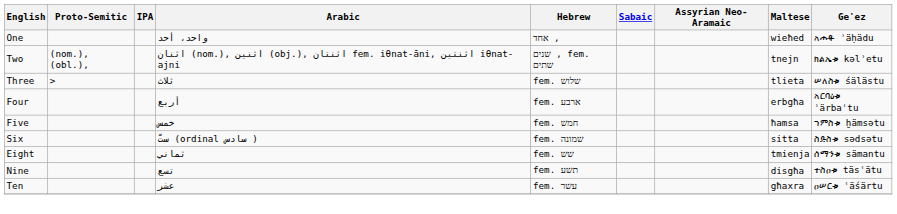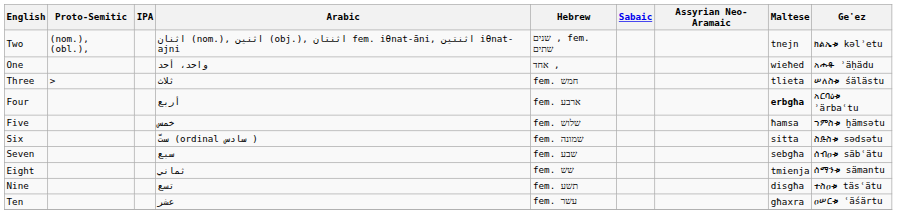 <table class="wikitable">
 <tr>
 <th>English</th>
 <th>Proto-Semitic</th>
 <th>IPA</th>
 <th>Arabic</th>
 <th>Hebrew</th>
 <th><a href='#'>Sabaic</a></th>
 <th>Assyrian Neo-Aramaic</th>
 <th>Maltese</th>
 <th>Geʽez</th>
 </tr>
 <tr>
+<td>Two</td>
+<td> (nom.),  (obl.), </td>
+<td></td>
+<td>اثنان  (nom.), اثنين  (obj.), اثنتان fem. iθnat-āni, اثنتين iθnat-ajni</td>
+<td>שנים  , fem. שתים  </td>
+<td></td>
+<td></td>
+<td>tnejn</td>
+<td>ክልኤቱ kəlʾetu</td>
+</tr>
+<tr>
 <td>One</td>
 <td></td>
 <td></td>
 <td>واحد، أحد </td>
 <td>אחד , </td>
 <td></td>
 <td></td>
 <td>wieħed</td>
 <td>አሐዱ ʾäḥädu</td>
 </tr>
 <tr>
-<td>Two</td>
-<td> (nom.),  (obl.), </td>
-<td></td>
-<td>اثنان  (nom.), اثنين  (obj.), اثنتان fem. iθnat-āni, اثنتين iθnat-ajni</td>
-<td>שנים  , fem. שתים  </td>
-<td></td>
-<td></td>
-<td>tnejn</td>
-<td>ክልኤቱ kəlʾetu</td>
-</tr>
-<tr>
 <td>Three</td>
 <td> > </td>
 <td></td>
 <td>ثلاث </td>
-<td>fem. שלוש  </td>
+<td>fem. חמש  </td>
 <td></td>
 <td></td>
 <td>tlieta</td>
 <td>ሠለስቱ śälästu</td>
 </tr>
 <tr>
 <td>Four</td>
 <td></td>
 <td></td>
 <td>أربع </td>
 <td>fem. ארבע  </td>
 <td></td>
 <td></td>
-<td>erbgħa</td>
+<td><strong>erbgħa</strong></td>
 <td>አርባዕቱ ʾärbaʿtu</td>
 </tr>
 <tr>
 <td>Five</td>
 <td></td>
 <td></td>
 <td>خمس </td>
-<td>fem. חמש  </td>
+<td>fem. שלוש  </td>
 <td></td>
 <td></td>
 <td>ħamsa</td>
 <td>ኀምስቱ ḫämsətu</td>
 </tr>
 <tr>
 <td>Six</td>
 <td></td>
 <td></td>
 <td>ستّ  (ordinal سادس )</td>
 <td>fem. שמונה  </td>
 <td></td>
 <td></td>
 <td>sitta</td>
 <td>ስድስቱ sədsətu</td>
+</tr>
+<tr>
+<td>Seven</td>
+<td></td>
+<td></td>
+<td>سبع </td>
+<td>fem. שבע  </td>
+<td></td>
+<td></td>
+<td>sebgħa</td>
+<td>ሰብዐቱ säbʿätu</td>
 </tr>
 <tr>
 <td>Eight</td>
 <td></td>
 <td></td>
 <td>ثماني </td>
 <td>fem. שש  </td>
 <td></td>
 <td></td>
 <td>tmienja</td>
 <td>ሰማንቱ sämantu</td>
 </tr>
 <tr>
 <td>Nine</td>
 <td></td>
 <td></td>
 <td>تسع </td>
 <td>fem. תשע  </td>
 <td></td>
 <td></td>
 <td>disgħa</td>
 <td>ተስዐቱ täsʿätu</td>
 </tr>
 <tr>
 <td>Ten</td>
 <td></td>
 <td></td>
 <td>عشر </td>
 <td>fem. עשר  </td>
 <td></td>
 <td></td>
 <td>għaxra</td>
 <td>ዐሠርቱ ʿäśärtu</td>
 </tr>
 <tr>
 </tr>
 </table>
